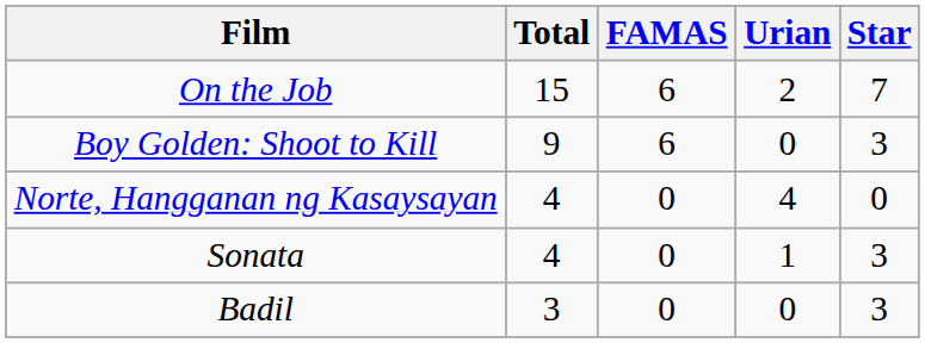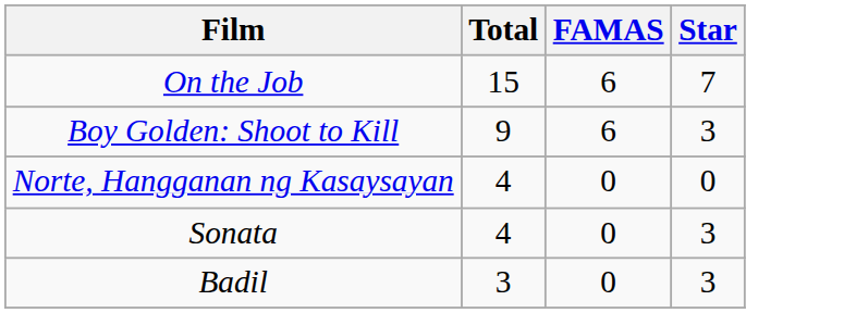 <table class="wikitable" style="text-align:center">
 <tr>
 <th>Film</th>
 <th>Total</th>
 <th><a href='#'>FAMAS</a></th>
-<th><a href='#'>Urian</a></th>
 <th><a href='#'>Star</a></th>
 </tr>
 <tr>
 <td><em><a href='#'>On the Job</a></em></td>
 <td>15</td>
 <td>6</td>
-<td>2</td>
 <td>7</td>
 </tr>
 <tr>
 <td><em><a href='#'>Boy Golden: Shoot to Kill</a></em></td>
 <td>9</td>
 <td>6</td>
-<td>0</td>
 <td>3</td>
 </tr>
 <tr>
 <td><em><a href='#'>Norte, Hangganan ng Kasaysayan</a></em></td>
 <td>4</td>
 <td>0</td>
-<td>4</td>
 <td>0</td>
 </tr>
 <tr>
 <td><em>Sonata</em></td>
 <td>4</td>
 <td>0</td>
-<td>1</td>
 <td>3</td>
 </tr>
 <tr>
 <td><em>Badil</em></td>
 <td>3</td>
 <td>0</td>
-<td>0</td>
 <td>3</td>
 </tr>
 </table>
